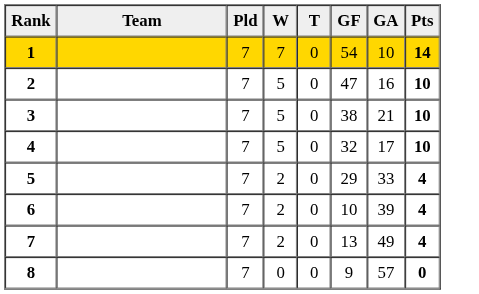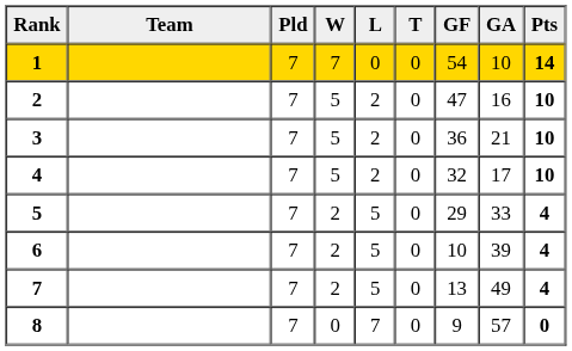 <table border=1 cellpadding=5 cellspacing=0>
 <tr>
 <th bgcolor="#efefef" width="20">Rank</th>
 <th bgcolor="#efefef" width="150">Team</th>
 <th bgcolor="#efefef" width="20">Pld</th>
 <th bgcolor="#efefef" width="20">W</th>
+<th bgcolor="#efefef" width="20">L</th>
 <th bgcolor="#efefef" width="20">T</th>
 <th bgcolor="#efefef" width="20">GF</th>
 <th bgcolor="#efefef" width="20">GA</th>
 <th bgcolor="#efefef" width="20">Pts</th>
 </tr>
 <tr align=center bgcolor="gold">
 <td><strong>1</strong></td>
 <td align=left> </td>
 <td>7</td>
 <td>7</td>
 <td>0</td>
+<td>0</td>
 <td>54</td>
 <td>10</td>
 <td><strong>14</strong></td>
 </tr>
 <tr align=center>
 <td><strong>2</strong></td>
 <td align=left></td>
 <td>7</td>
 <td>5</td>
+<td>2</td>
 <td>0</td>
 <td>47</td>
 <td>16</td>
 <td><strong>10</strong></td>
 </tr>
 <tr align=center>
 <td><strong>3</strong></td>
 <td align=left></td>
 <td>7</td>
 <td>5</td>
+<td>2</td>
 <td>0</td>
-<td>38</td>
+<td>36</td>
 <td>21</td>
 <td><strong>10</strong></td>
 </tr>
 <tr align=center>
 <td><strong>4</strong></td>
 <td align=left></td>
 <td>7</td>
 <td>5</td>
+<td>2</td>
 <td>0</td>
 <td>32</td>
 <td>17</td>
 <td><strong>10</strong></td>
 </tr>
 <tr align=center>
 <td><strong>5</strong></td>
 <td align=left></td>
 <td>7</td>
 <td>2</td>
+<td>5</td>
 <td>0</td>
 <td>29</td>
 <td>33</td>
 <td><strong>4</strong></td>
 </tr>
 <tr align=center>
 <td><strong>6</strong></td>
 <td align=left></td>
 <td>7</td>
 <td>2</td>
+<td>5</td>
 <td>0</td>
 <td>10</td>
 <td>39</td>
 <td><strong>4</strong></td>
 </tr>
 <tr align=center>
 <td><strong>7</strong></td>
 <td align=left></td>
 <td>7</td>
 <td>2</td>
+<td>5</td>
 <td>0</td>
 <td>13</td>
 <td>49</td>
 <td><strong>4</strong></td>
 </tr>
 <tr align=center>
 <td><strong>8</strong></td>
 <td align=left></td>
 <td>7</td>
 <td>0</td>
+<td>7</td>
 <td>0</td>
 <td>9</td>
 <td>57</td>
 <td><strong>0</strong></td>
 </tr>
 </table>
